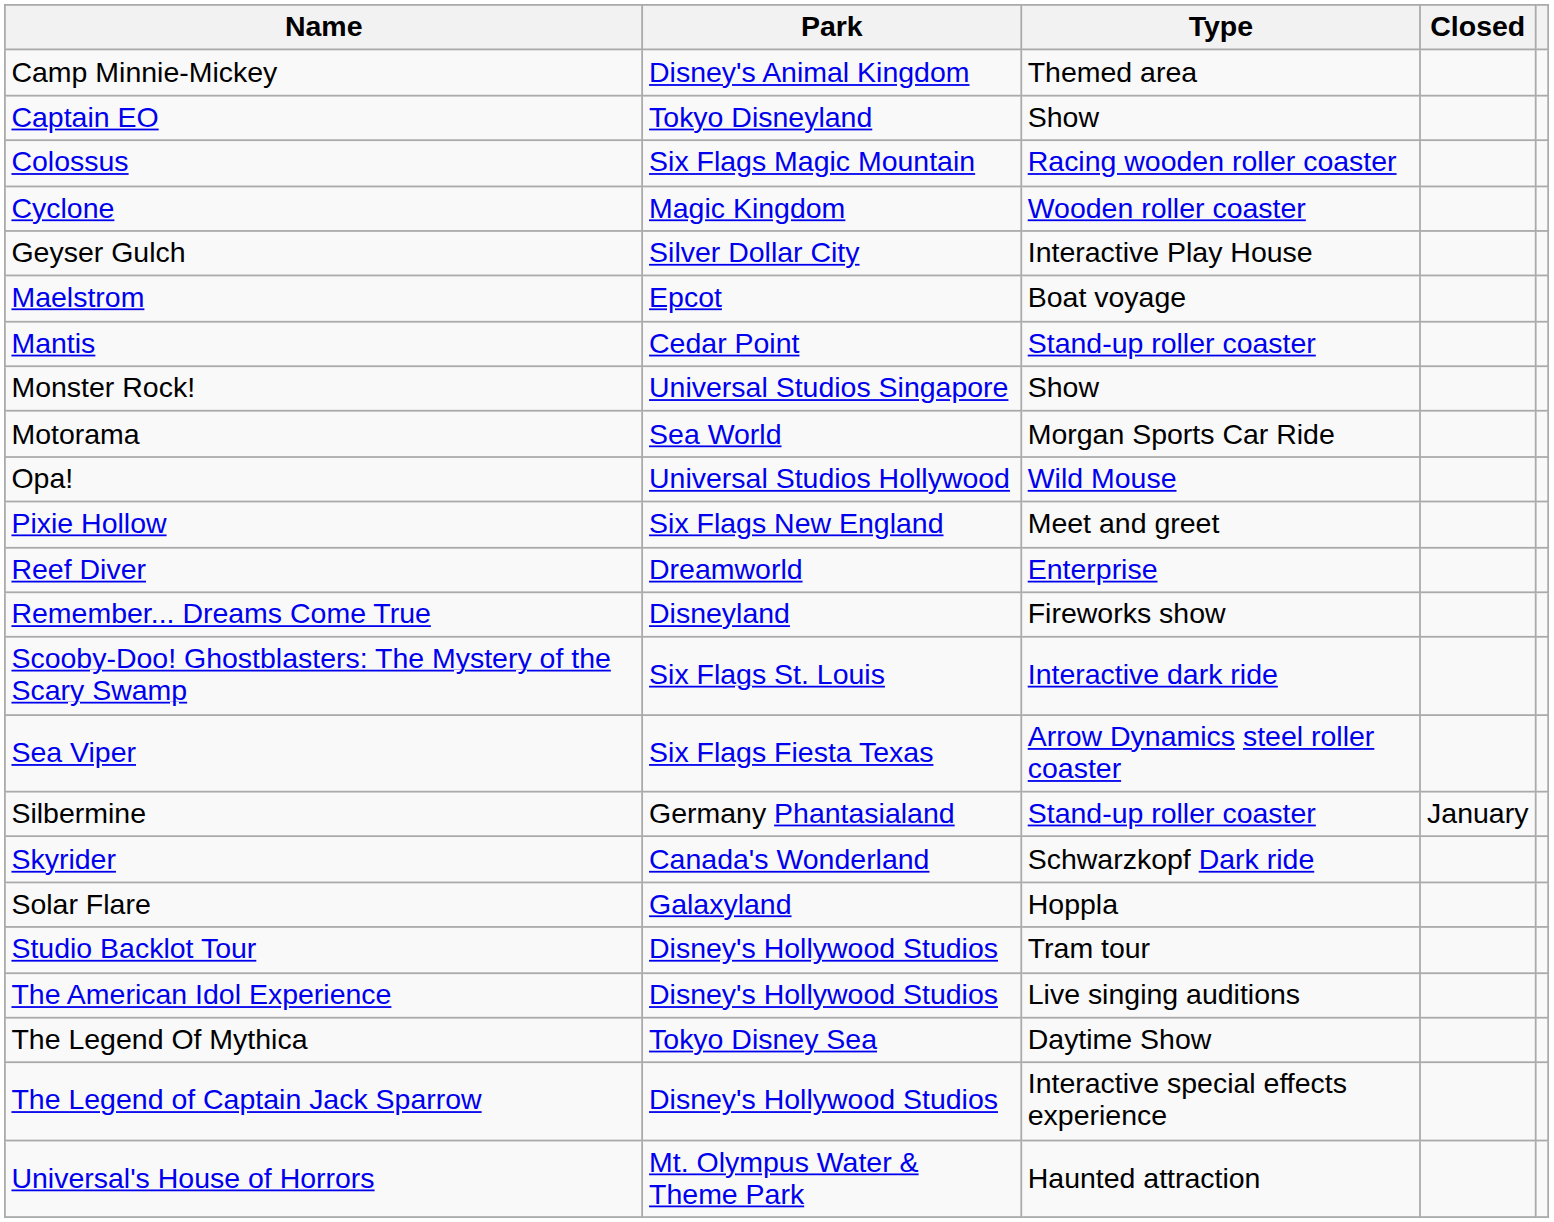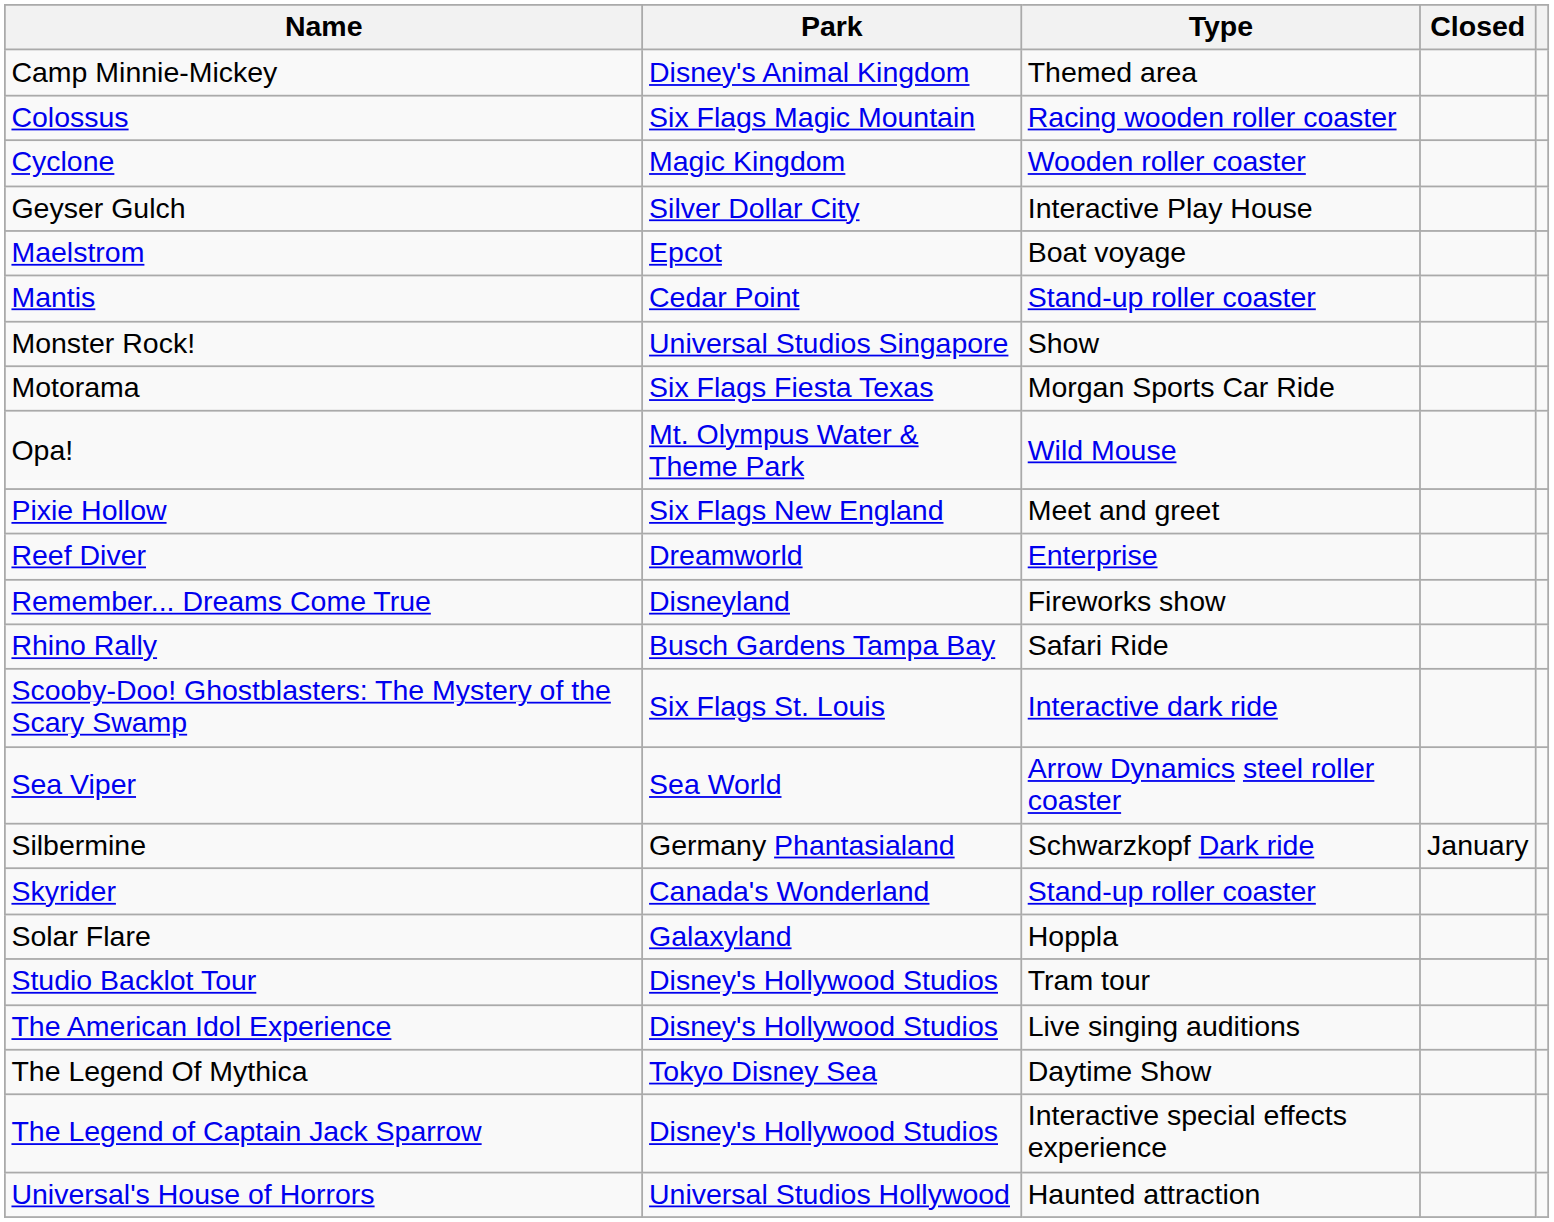 <table class="wikitable sortable">
 <tr>
 <th>Name</th>
 <th>Park</th>
 <th>Type</th>
 <th>Closed</th>
 <th class="unsortable"></th>
 </tr>
 <tr>
 <td>Camp Minnie-Mickey</td>
 <td><a href='#'>Disney's Animal Kingdom</a></td>
 <td>Themed area</td>
-<td></td>
-<td></td>
-</tr>
-<tr>
-<td><a href='#'>Captain EO</a></td>
-<td><a href='#'>Tokyo Disneyland</a></td>
-<td>Show</td>
 <td></td>
 <td></td>
 </tr>
 <tr>
 <td><a href='#'>Colossus</a></td>
 <td><a href='#'>Six Flags Magic Mountain</a></td>
 <td><a href='#'>Racing wooden roller coaster</a></td>
 <td></td>
 <td></td>
 </tr>
 <tr>
 <td><a href='#'>Cyclone</a></td>
 <td><a href='#'>Magic Kingdom</a></td>
 <td><a href='#'>Wooden roller coaster</a></td>
 <td></td>
 <td></td>
 </tr>
 <tr>
 <td>Geyser Gulch</td>
 <td><a href='#'>Silver Dollar City</a></td>
 <td>Interactive Play House</td>
 <td></td>
 </tr>
 <tr>
 <td><a href='#'>Maelstrom</a></td>
 <td><a href='#'>Epcot</a></td>
 <td>Boat voyage</td>
 <td></td>
 <td></td>
 </tr>
 <tr>
 <td><a href='#'>Mantis</a></td>
 <td><a href='#'>Cedar Point</a></td>
 <td><a href='#'>Stand-up roller coaster</a></td>
 <td></td>
 <td></td>
 </tr>
 <tr>
 <td>Monster Rock!</td>
 <td><a href='#'>Universal Studios Singapore</a></td>
 <td>Show</td>
 <td></td>
 <td></td>
 </tr>
 <tr>
 <td>Motorama</td>
-<td><a href='#'>Sea World</a></td>
+<td><a href='#'>Six Flags Fiesta Texas</a></td>
 <td>Morgan Sports Car Ride</td>
 <td></td>
 <td></td>
 </tr>
 <tr>
 <td>Opa!</td>
-<td><a href='#'>Universal Studios Hollywood</a></td>
+<td><a href='#'>Mt. Olympus Water & Theme Park</a></td>
 <td><a href='#'>Wild Mouse</a></td>
 <td></td>
 <td></td>
 </tr>
 <tr>
 <td><a href='#'>Pixie Hollow</a></td>
 <td><a href='#'>Six Flags New England</a></td>
 <td>Meet and greet</td>
 <td></td>
 <td></td>
 </tr>
 <tr>
 <td><a href='#'>Reef Diver</a></td>
 <td><a href='#'>Dreamworld</a></td>
 <td><a href='#'>Enterprise</a></td>
 <td></td>
 <td></td>
 </tr>
 <tr>
 <td><a href='#'>Remember... Dreams Come True</a></td>
 <td><a href='#'>Disneyland</a></td>
 <td>Fireworks show</td>
 <td></td>
 <td></td>
 </tr>
 <tr>
+<td><a href='#'>Rhino Rally</a></td>
+<td><a href='#'>Busch Gardens Tampa Bay</a></td>
+<td>Safari Ride</td>
+<td></td>
+<td></td>
+</tr>
+<tr>
 <td><a href='#'>Scooby-Doo! Ghostblasters: The Mystery of the Scary Swamp</a></td>
 <td><a href='#'>Six Flags St. Louis</a></td>
 <td><a href='#'>Interactive dark ride</a></td>
 <td></td>
 <td></td>
 </tr>
 <tr>
 <td><a href='#'>Sea Viper</a></td>
-<td><a href='#'>Six Flags Fiesta Texas</a></td>
+<td><a href='#'>Sea World</a></td>
 <td><a href='#'>Arrow Dynamics</a> <a href='#'>steel roller coaster</a></td>
 <td></td>
 <td></td>
 </tr>
 <tr>
 <td>Silbermine</td>
 <td>Germany <a href='#'>Phantasialand</a></td>
-<td><a href='#'>Stand-up roller coaster</a></td>
+<td>Schwarzkopf <a href='#'>Dark ride</a></td>
 <td>January</td>
 <td></td>
 </tr>
 <tr>
 <td><a href='#'>Skyrider</a></td>
 <td><a href='#'>Canada's Wonderland</a></td>
-<td>Schwarzkopf <a href='#'>Dark ride</a></td>
+<td><a href='#'>Stand-up roller coaster</a></td>
 <td></td>
 <td></td>
 </tr>
 <tr>
 <td>Solar Flare</td>
 <td><a href='#'>Galaxyland</a></td>
 <td>Hoppla</td>
 <td></td>
 </tr>
 <tr>
 <td><a href='#'>Studio Backlot Tour</a></td>
 <td><a href='#'>Disney's Hollywood Studios</a></td>
 <td>Tram tour</td>
 <td></td>
 <td></td>
 </tr>
 <tr>
 <td><a href='#'>The American Idol Experience</a></td>
 <td><a href='#'>Disney's Hollywood Studios</a></td>
 <td>Live singing auditions</td>
 <td></td>
 <td></td>
 </tr>
 <tr>
 <td>The Legend Of Mythica</td>
 <td><a href='#'>Tokyo Disney Sea</a></td>
 <td>Daytime Show</td>
 <td></td>
 <td></td>
 </tr>
 <tr>
 <td><a href='#'>The Legend of Captain Jack Sparrow</a></td>
 <td><a href='#'>Disney's Hollywood Studios</a></td>
 <td>Interactive special effects experience</td>
 <td></td>
 <td></td>
 </tr>
 <tr>
 <td><a href='#'>Universal's House of Horrors</a></td>
-<td><a href='#'>Mt. Olympus Water & Theme Park</a></td>
+<td><a href='#'>Universal Studios Hollywood</a></td>
 <td>Haunted attraction</td>
 <td></td>
 <td></td>
 </tr>
 </table>
